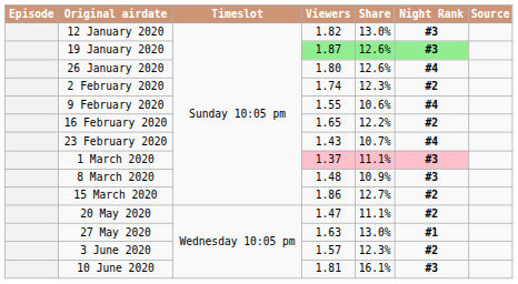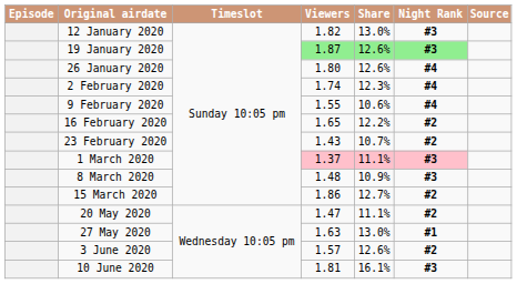 <table class="wikitable plainrowheaders" style="text-align:center; line-height:16px; width:99%;">
 <tr>
 <th scope="col" style="background:#CD9575; color:white;">Episode</th>
 <th scope="col" style="background:#CD9575; color:white;">Original airdate</th>
 <th scope="col" style="background:#CD9575; color:white;">Timeslot</th>
 <th style="background:#CD9575; color:white;">Viewers<br></th>
 <th style="background:#CD9575; color:white;">Share</th>
 <th style="background:#CD9575; color:white;">Night Rank</th>
 <th scope="col" style="background:#CD9575; color:white; width:05%;">Source</th>
 </tr>
 <tr>
 <th scope="row" style="text-align:center"></th>
 <td>12 January 2020</td>
 <td rowspan=10>Sunday 10:05 pm</td>
 <td>1.82</td>
 <td>13.0%</td>
 <td><strong>#3</strong></td>
 <td></td>
 </tr>
 <tr>
 <th scope="row" style="text-align:center"></th>
 <td>19 January 2020</td>
 <td style="background:#90EE90">1.87</td>
 <td style="background:#90EE90">12.6%</td>
 <td style="background:#90EE90"><strong>#3</strong></td>
 <td></td>
 </tr>
 <tr>
 <th scope="row" style="text-align:center"></th>
 <td>26 January 2020</td>
 <td>1.80</td>
 <td>12.6%</td>
 <td><strong>#4</strong></td>
 <td></td>
 </tr>
 <tr>
 <th scope="row" style="text-align:center"></th>
 <td>2 February 2020</td>
 <td>1.74</td>
 <td>12.3%</td>
-<td><strong>#2</strong></td>
+<td><strong>#4</strong></td>
 <td></td>
 </tr>
 <tr>
 <th scope="row" style="text-align:center"></th>
 <td>9 February 2020</td>
 <td>1.55</td>
 <td>10.6%</td>
 <td><strong>#4</strong></td>
 <td></td>
 </tr>
 <tr>
 <th scope="row" style="text-align:center"></th>
 <td>16 February 2020</td>
 <td>1.65</td>
 <td>12.2%</td>
 <td><strong>#2</strong></td>
 <td></td>
 </tr>
 <tr>
 <th scope="row" style="text-align:center"></th>
 <td>23 February 2020</td>
 <td>1.43</td>
 <td>10.7%</td>
-<td><strong>#4</strong></td>
+<td><strong>#2</strong></td>
 <td></td>
 </tr>
 <tr>
 <th scope="row" style="text-align:center"></th>
 <td>1 March 2020</td>
 <td style="background:#FFC0CB">1.37</td>
 <td style="background:#FFC0CB">11.1%</td>
 <td style="background:#FFC0CB"><strong>#3</strong></td>
 <td></td>
 </tr>
 <tr>
 <th scope="row" style="text-align:center"></th>
 <td>8 March 2020</td>
 <td>1.48</td>
 <td>10.9%</td>
 <td><strong>#3</strong></td>
 <td></td>
 </tr>
 <tr>
 <th scope="row" style="text-align:center"></th>
 <td>15 March 2020</td>
 <td>1.86</td>
 <td>12.7%</td>
 <td><strong>#2</strong></td>
 <td></td>
 </tr>
 <tr>
 <th scope="row" style="text-align:center"></th>
 <td>20 May 2020</td>
 <td rowspan=4>Wednesday 10:05 pm</td>
 <td>1.47</td>
 <td>11.1%</td>
 <td><strong>#2</strong></td>
 <td></td>
 </tr>
 <tr>
 <th scope="row" style="text-align:center"></th>
 <td>27 May 2020</td>
 <td>1.63</td>
 <td>13.0%</td>
 <td><strong>#1</strong></td>
 <td></td>
 </tr>
 <tr>
 <th scope="row" style="text-align:center"></th>
 <td>3 June 2020</td>
 <td>1.57</td>
-<td>12.3%</td>
+<td>12.6%</td>
 <td><strong>#2</strong></td>
 <td></td>
 </tr>
 <tr>
 <th scope="row" style="text-align:center"></th>
 <td>10 June 2020</td>
 <td>1.81</td>
 <td>16.1%</td>
 <td><strong>#3</strong></td>
 <td></td>
 </tr>
 </table>
